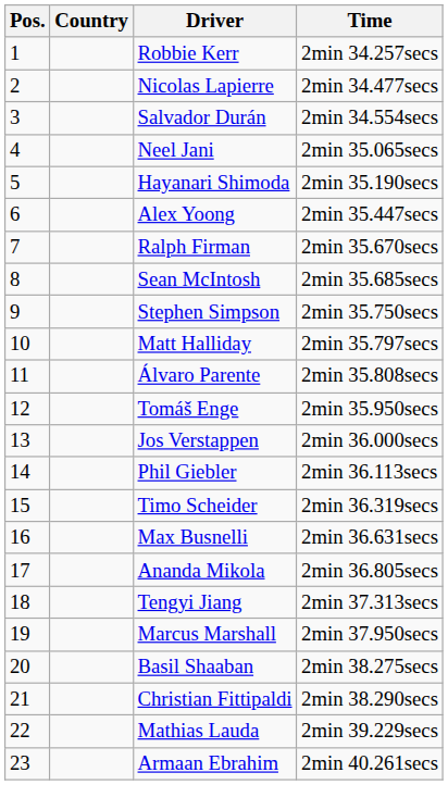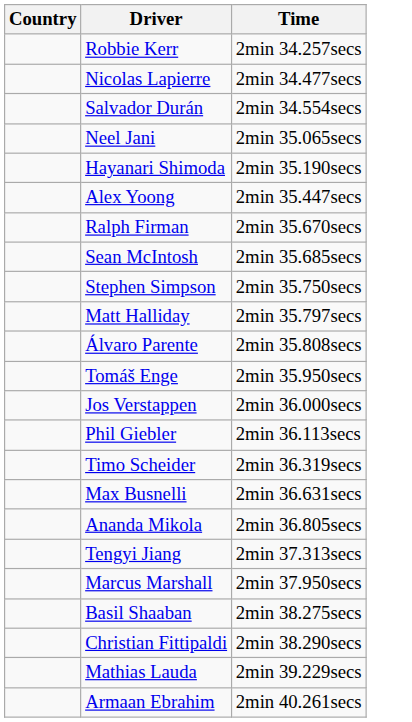 <table class="wikitable">
 <tr style="background:#efefef;">
-<th>Pos.</th>
 <th>Country</th>
 <th>Driver</th>
 <th>Time</th>
 </tr>
 <tr>
-<td>1</td>
 <td></td>
 <td><a href='#'>Robbie Kerr</a></td>
 <td>2min 34.257secs</td>
 </tr>
 <tr>
-<td>2</td>
 <td></td>
 <td><a href='#'>Nicolas Lapierre</a></td>
 <td>2min 34.477secs</td>
 </tr>
 <tr>
-<td>3</td>
 <td></td>
 <td><a href='#'>Salvador Durán</a></td>
 <td>2min 34.554secs</td>
 </tr>
 <tr>
-<td>4</td>
 <td></td>
 <td><a href='#'>Neel Jani</a></td>
 <td>2min 35.065secs</td>
 </tr>
 <tr>
-<td>5</td>
 <td></td>
 <td><a href='#'>Hayanari Shimoda</a></td>
 <td>2min 35.190secs</td>
 </tr>
 <tr>
-<td>6</td>
 <td></td>
 <td><a href='#'>Alex Yoong</a></td>
 <td>2min 35.447secs</td>
 </tr>
 <tr>
-<td>7</td>
 <td></td>
 <td><a href='#'>Ralph Firman</a></td>
 <td>2min 35.670secs</td>
 </tr>
 <tr>
-<td>8</td>
 <td></td>
 <td><a href='#'>Sean McIntosh</a></td>
 <td>2min 35.685secs</td>
 </tr>
 <tr>
-<td>9</td>
 <td></td>
 <td><a href='#'>Stephen Simpson</a></td>
 <td>2min 35.750secs</td>
 </tr>
 <tr>
-<td>10</td>
 <td></td>
 <td><a href='#'>Matt Halliday</a></td>
 <td>2min 35.797secs</td>
 </tr>
 <tr>
-<td>11</td>
 <td></td>
 <td><a href='#'>Álvaro Parente</a></td>
 <td>2min 35.808secs</td>
 </tr>
 <tr>
-<td>12</td>
 <td></td>
 <td><a href='#'>Tomáš Enge</a></td>
 <td>2min 35.950secs</td>
 </tr>
 <tr>
-<td>13</td>
 <td></td>
 <td><a href='#'>Jos Verstappen</a></td>
 <td>2min 36.000secs</td>
 </tr>
 <tr>
-<td>14</td>
 <td></td>
 <td><a href='#'>Phil Giebler</a></td>
 <td>2min 36.113secs</td>
 </tr>
 <tr>
-<td>15</td>
 <td></td>
 <td><a href='#'>Timo Scheider</a></td>
 <td>2min 36.319secs</td>
 </tr>
 <tr>
-<td>16</td>
 <td></td>
 <td><a href='#'>Max Busnelli</a></td>
 <td>2min 36.631secs</td>
 </tr>
 <tr>
-<td>17</td>
 <td></td>
 <td><a href='#'>Ananda Mikola</a></td>
 <td>2min 36.805secs</td>
 </tr>
 <tr>
-<td>18</td>
 <td></td>
 <td><a href='#'>Tengyi Jiang</a></td>
 <td>2min 37.313secs</td>
 </tr>
 <tr>
-<td>19</td>
 <td></td>
 <td><a href='#'>Marcus Marshall</a></td>
 <td>2min 37.950secs</td>
 </tr>
 <tr>
-<td>20</td>
 <td></td>
 <td><a href='#'>Basil Shaaban</a></td>
 <td>2min 38.275secs</td>
 </tr>
 <tr>
-<td>21</td>
 <td></td>
 <td><a href='#'>Christian Fittipaldi</a></td>
 <td>2min 38.290secs</td>
 </tr>
 <tr>
-<td>22</td>
 <td></td>
 <td><a href='#'>Mathias Lauda</a></td>
 <td>2min 39.229secs</td>
 </tr>
 <tr>
-<td>23</td>
 <td></td>
 <td><a href='#'>Armaan Ebrahim</a></td>
 <td>2min 40.261secs</td>
 </tr>
 </table>
